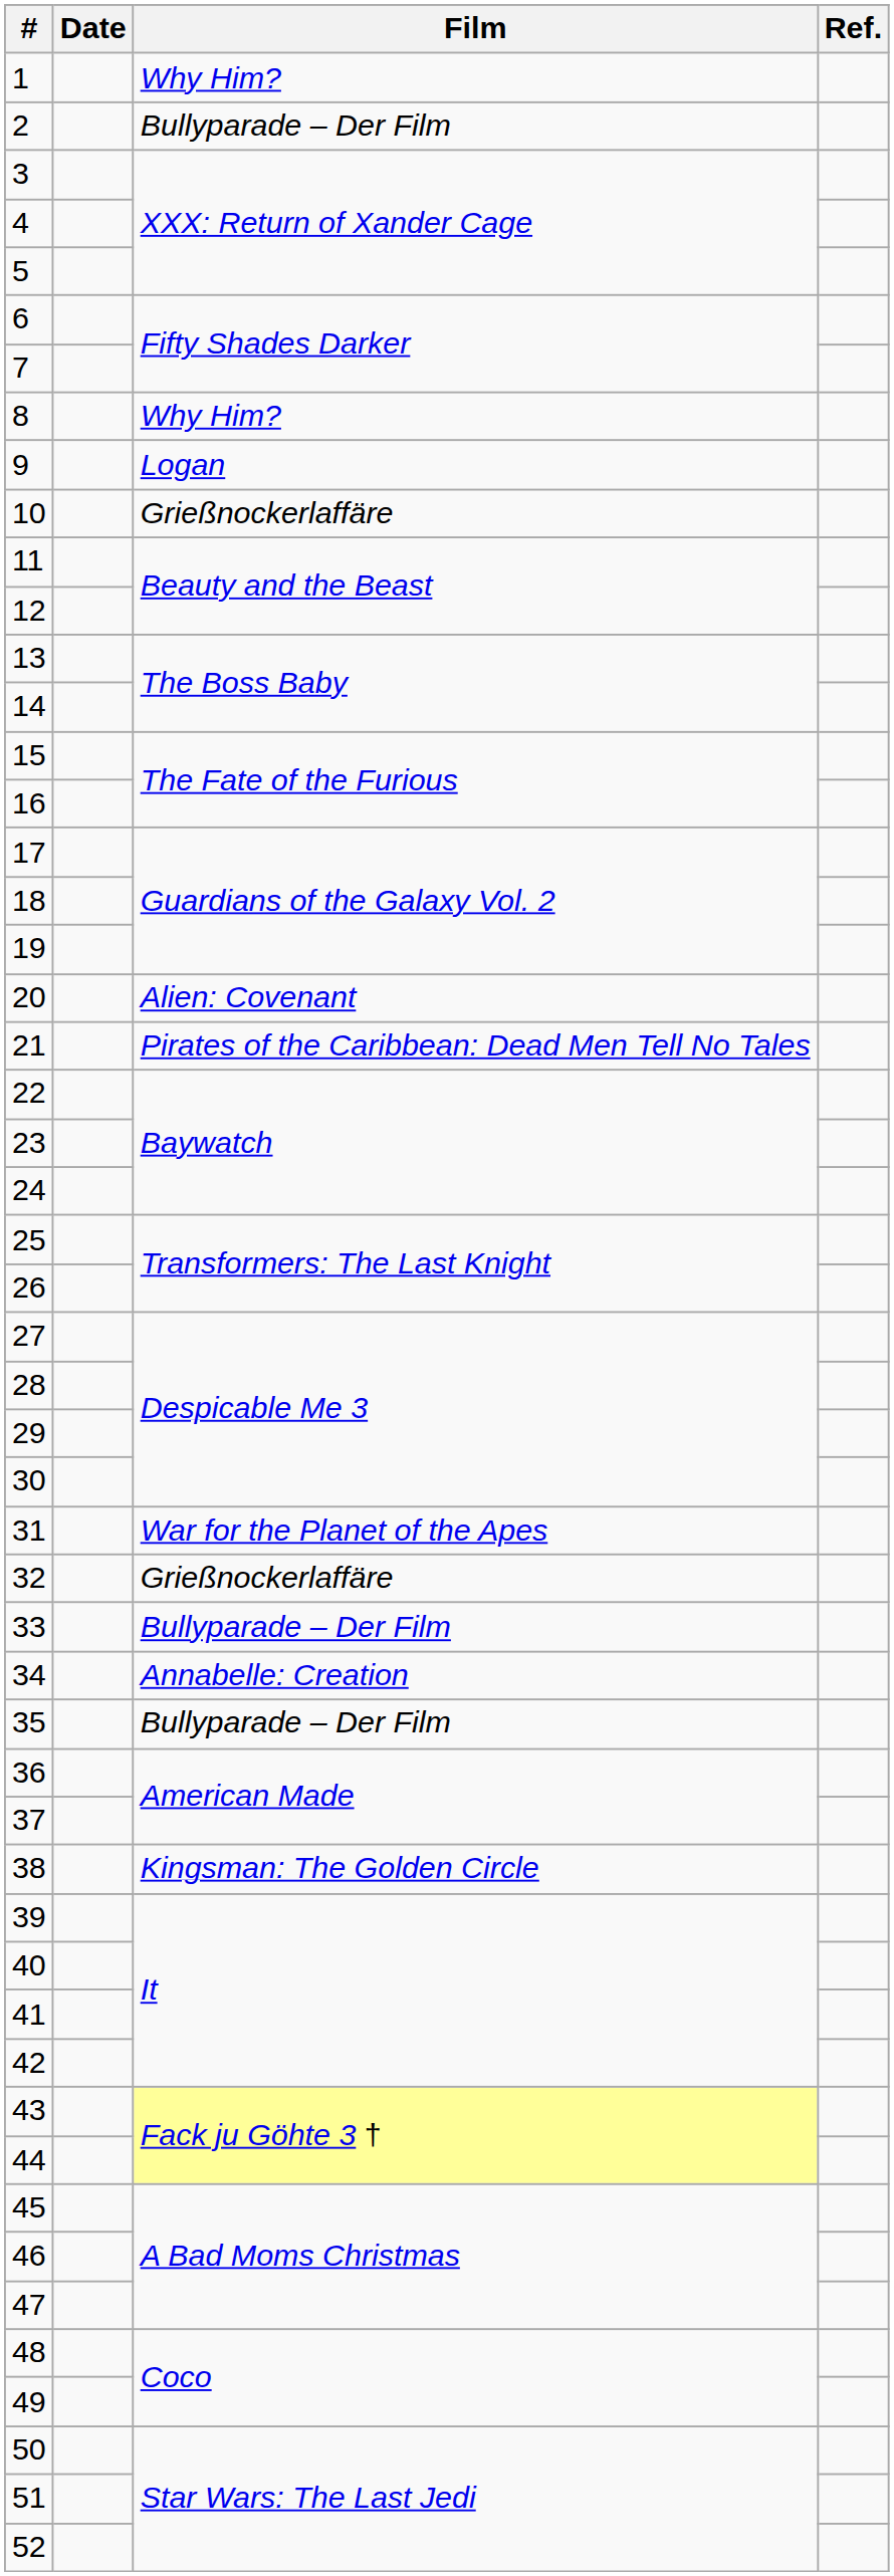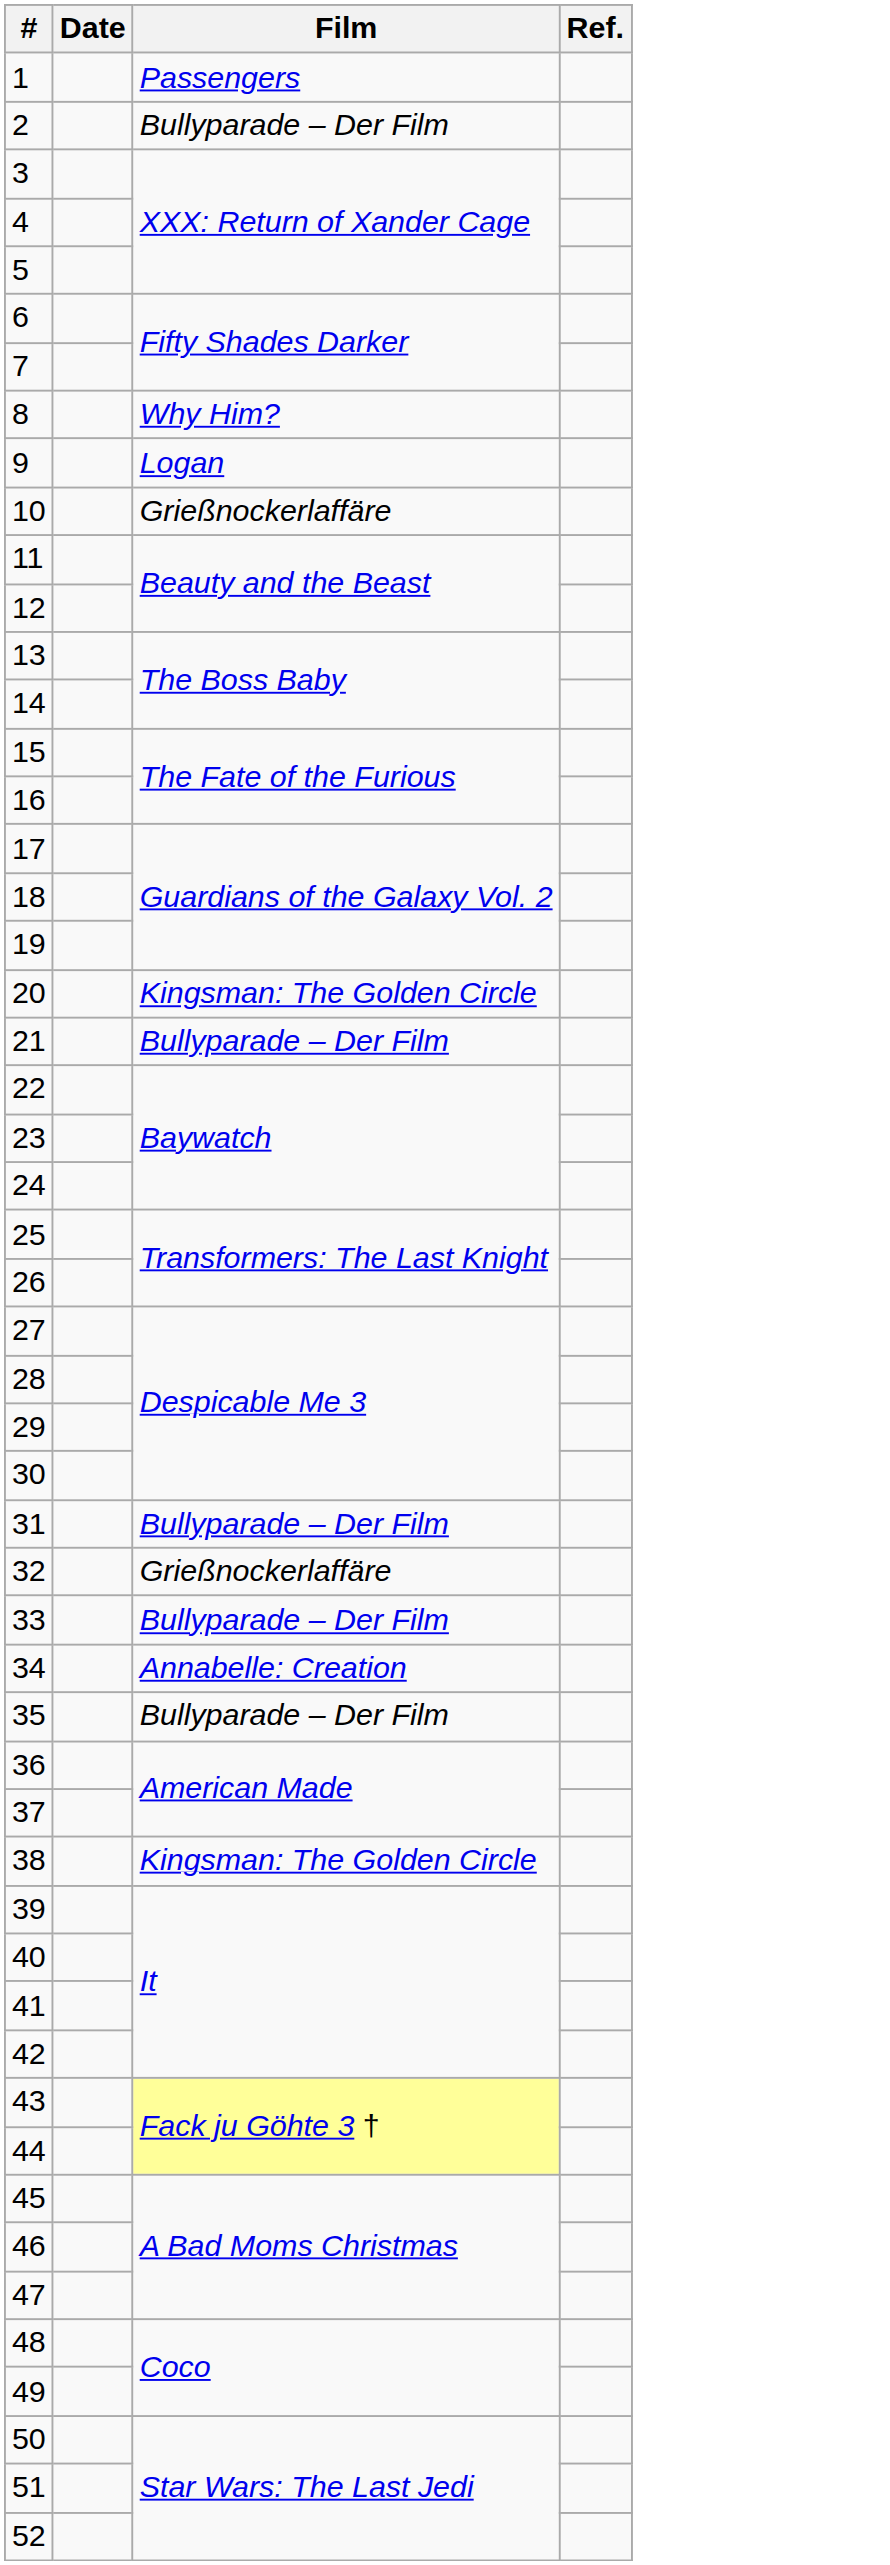 <table class="wikitable sortable">
 <tr>
 <th>#</th>
 <th>Date</th>
 <th>Film</th>
 <th>Ref.</th>
 </tr>
 <tr>
 <td>1</td>
 <td></td>
-<td rowspan="1"><em><a href='#'>Why Him?</a></em></td>
+<td rowspan="1"><em><a href='#'>Passengers</a></em></td>
 <td></td>
 </tr>
 <tr>
 <td>2</td>
 <td></td>
 <td rowspan="1"><em>Bullyparade – Der Film</em></td>
 <td></td>
 </tr>
 <tr>
 <td>3</td>
 <td></td>
 <td rowspan="3"><em><a href='#'>XXX: Return of Xander Cage</a></em></td>
 <td></td>
 </tr>
 <tr>
 <td>4</td>
 <td></td>
 <td></td>
 </tr>
 <tr>
 <td>5</td>
 <td></td>
 <td></td>
 </tr>
 <tr>
 <td>6</td>
 <td></td>
 <td rowspan="2"><em><a href='#'>Fifty Shades Darker</a></em></td>
 <td></td>
 </tr>
 <tr>
 <td>7</td>
 <td></td>
 <td></td>
 </tr>
 <tr>
 <td>8</td>
 <td></td>
 <td rowspan="1"><em><a href='#'>Why Him?</a></em></td>
 <td></td>
 </tr>
 <tr>
 <td>9</td>
 <td></td>
 <td rowspan="1"><em><a href='#'>Logan</a></em></td>
 <td></td>
 </tr>
 <tr>
 <td>10</td>
 <td></td>
 <td rowspan="1"><em>Grießnockerlaffäre</em></td>
 <td></td>
 </tr>
 <tr>
 <td>11</td>
 <td></td>
 <td rowspan="2"><em><a href='#'>Beauty and the Beast</a></em></td>
 <td></td>
 </tr>
 <tr>
 <td>12</td>
 <td></td>
 <td></td>
 </tr>
 <tr>
 <td>13</td>
 <td></td>
 <td rowspan="2"><em><a href='#'>The Boss Baby</a></em></td>
 <td></td>
 </tr>
 <tr>
 <td>14</td>
 <td></td>
 <td></td>
 </tr>
 <tr>
 <td>15</td>
 <td></td>
 <td rowspan="2"><em><a href='#'>The Fate of the Furious</a></em></td>
 <td></td>
 </tr>
 <tr>
 <td>16</td>
 <td></td>
 <td></td>
 </tr>
 <tr>
 <td>17</td>
 <td></td>
 <td rowspan="3"><em><a href='#'>Guardians of the Galaxy Vol. 2</a></em></td>
 <td></td>
 </tr>
 <tr>
 <td>18</td>
 <td></td>
 <td></td>
 </tr>
 <tr>
 <td>19</td>
 <td></td>
 <td></td>
 </tr>
 <tr>
 <td>20</td>
 <td></td>
-<td rowspan="1"><em><a href='#'>Alien: Covenant</a></em></td>
+<td rowspan="1"><em><a href='#'>Kingsman: The Golden Circle</a></em></td>
 <td></td>
 </tr>
 <tr>
 <td>21</td>
 <td></td>
-<td rowspan="1"><em><a href='#'>Pirates of the Caribbean: Dead Men Tell No Tales</a></em></td>
+<td rowspan="1"><em><a href='#'>Bullyparade – Der Film</a></em></td>
 <td></td>
 </tr>
 <tr>
 <td>22</td>
 <td></td>
 <td rowspan="3"><em><a href='#'>Baywatch</a></em></td>
 <td></td>
 </tr>
 <tr>
 <td>23</td>
 <td></td>
 <td></td>
 </tr>
 <tr>
 <td>24</td>
 <td></td>
 <td></td>
 </tr>
 <tr>
 <td>25</td>
 <td></td>
 <td rowspan="2"><em><a href='#'>Transformers: The Last Knight</a></em></td>
 <td></td>
 </tr>
 <tr>
 <td>26</td>
 <td></td>
 <td></td>
 </tr>
 <tr>
 <td>27</td>
 <td></td>
 <td rowspan="4"><em><a href='#'>Despicable Me 3</a></em></td>
 <td></td>
 </tr>
 <tr>
 <td>28</td>
 <td></td>
 <td></td>
 </tr>
 <tr>
 <td>29</td>
 <td></td>
 <td></td>
 </tr>
 <tr>
 <td>30</td>
 <td></td>
 <td></td>
 </tr>
 <tr>
 <td>31</td>
 <td></td>
-<td rowspan="1"><em><a href='#'>War for the Planet of the Apes</a></em></td>
+<td rowspan="1"><em><a href='#'>Bullyparade – Der Film</a></em></td>
 <td></td>
 </tr>
 <tr>
 <td>32</td>
 <td></td>
 <td rowspan="1"><em>Grießnockerlaffäre</em></td>
 <td></td>
 </tr>
 <tr>
 <td>33</td>
 <td></td>
 <td rowspan="1"><em><a href='#'>Bullyparade – Der Film</a></em></td>
 <td></td>
 </tr>
 <tr>
 <td>34</td>
 <td></td>
 <td rowspan="1"><em><a href='#'>Annabelle: Creation</a></em></td>
 <td></td>
 </tr>
 <tr>
 <td>35</td>
 <td></td>
 <td rowspan="1"><em>Bullyparade – Der Film</em></td>
 <td></td>
 </tr>
 <tr>
 <td>36</td>
 <td></td>
 <td rowspan="2"><em><a href='#'>American Made</a></em></td>
 <td></td>
 </tr>
 <tr>
 <td>37</td>
 <td></td>
 <td></td>
 </tr>
 <tr>
 <td>38</td>
 <td></td>
 <td rowspan="1"><em><a href='#'>Kingsman: The Golden Circle</a></em></td>
 <td></td>
 </tr>
 <tr>
 <td>39</td>
 <td></td>
 <td rowspan="4"><em><a href='#'>It</a></em></td>
 <td></td>
 </tr>
 <tr>
 <td>40</td>
 <td></td>
 <td></td>
 </tr>
 <tr>
 <td>41</td>
 <td></td>
 <td></td>
 </tr>
 <tr>
 <td>42</td>
 <td></td>
 <td></td>
 </tr>
 <tr>
 <td>43</td>
 <td></td>
 <td rowspan="2" style="background-color:#FFFF99"><em><a href='#'>Fack ju Göhte 3</a></em> †</td>
 <td></td>
 </tr>
 <tr>
 <td>44</td>
 <td></td>
 <td></td>
 </tr>
 <tr>
 <td>45</td>
 <td></td>
 <td rowspan="3"><em><a href='#'>A Bad Moms Christmas</a></em></td>
 <td></td>
 </tr>
 <tr>
 <td>46</td>
 <td></td>
 <td></td>
 </tr>
 <tr>
 <td>47</td>
 <td></td>
 <td></td>
 </tr>
 <tr>
 <td>48</td>
 <td></td>
 <td rowspan="2"><em><a href='#'>Coco</a></em></td>
 <td></td>
 </tr>
 <tr>
 <td>49</td>
 <td></td>
 <td></td>
 </tr>
 <tr>
 <td>50</td>
 <td></td>
 <td rowspan="3"><em><a href='#'>Star Wars: The Last Jedi</a></em></td>
 <td></td>
 </tr>
 <tr>
 <td>51</td>
 <td></td>
 <td></td>
 </tr>
 <tr>
 <td>52</td>
 <td></td>
 <td></td>
 </tr>
 </table>
